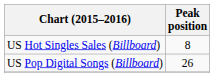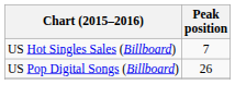 <table class="wikitable sortable">
 <tr>
 <th>Chart (2015–2016)</th>
 <th>Peak <br> position</th>
 </tr>
 <tr>
 <td>US <a href='#'>Hot Singles Sales</a> (<a href='#'><em>Billboard</em></a>)</td>
-<td align="center">8</td>
+<td align="center">7</td>
 </tr>
 <tr>
 <td>US <a href='#'>Pop Digital Songs</a> (<a href='#'><em>Billboard</em></a>)</td>
 <td align="center">26</td>
 </tr>
 <tr>
 </tr>
 <tr>
 </tr>
 </table>
